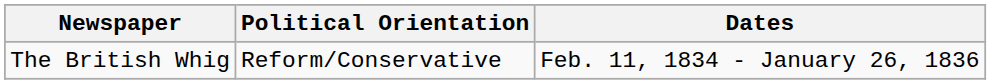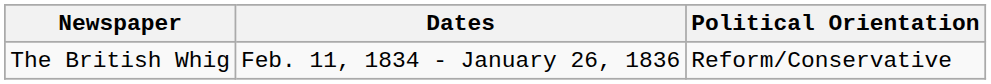 <table class="wikitable">
 <tr>
 <th>Newspaper</th>
+<th>Dates</th>
 <th>Political Orientation</th>
-<th>Dates</th>
 </tr>
 <tr>
 <td>The British Whig</td>
+<td>Feb. 11, 1834 - January 26, 1836</td>
 <td>Reform/Conservative</td>
-<td>Feb. 11, 1834 - January 26, 1836</td>
 </tr>
 </table>
